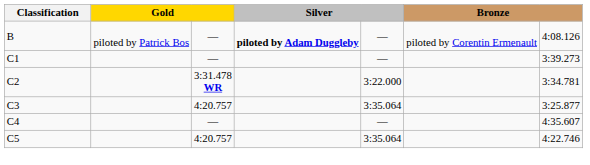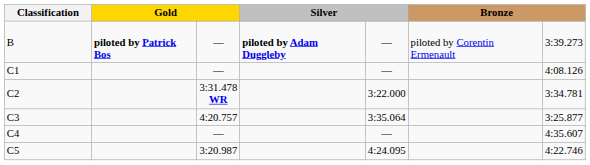 <table class=wikitable style="font-size:100%">
 <tr>
 <th rowspan="1" width="15%">Classification</th>
 <th colspan="2" style="background:gold;">Gold</th>
 <th colspan="2" style="background:silver;">Silver</th>
 <th colspan="2" style="background:#CC9966;">Bronze</th>
 </tr>
 <tr>
 <td>B <br></td>
-<td><br> piloted by <a href='#'>Patrick Bos</a></td>
+<td><strong><br> piloted by <a href='#'>Patrick Bos</a></strong></td>
 <td align="center">—</td>
 <td><strong><br> piloted by <a href='#'>Adam Duggleby</a></strong></td>
 <td align="center">— </td>
 <td><br> piloted by <a href='#'>Corentin Ermenault</a></td>
-<td align="center">4:08.126</td>
+<td align="center">3:39.273</td>
 </tr>
 <tr>
 <td>C1 <br></td>
 <td></td>
 <td align="center">—</td>
 <td></td>
 <td align="center">— </td>
 <td></td>
-<td align="center">3:39.273</td>
+<td align="center">4:08.126</td>
 </tr>
 <tr>
 <td>C2 <br></td>
 <td></td>
 <td align="center">3:31.478<br> <strong><a href='#'>WR</a></strong></td>
 <td></td>
 <td align="center">3:22.000</td>
 <td></td>
 <td align="center">3:34.781</td>
 </tr>
 <tr>
 <td>C3 <br></td>
 <td></td>
 <td align="center">4:20.757</td>
 <td></td>
 <td align="center">3:35.064</td>
 <td></td>
 <td align="center">3:25.877</td>
 </tr>
 <tr>
 <td>C4 <br></td>
 <td></td>
 <td align="center">—</td>
 <td></td>
 <td align="center">— </td>
 <td></td>
 <td align="center">4:35.607</td>
 </tr>
 <tr>
 <td>C5<br></td>
 <td></td>
-<td align="center">4:20.757</td>
+<td align="center">3:20.987</td>
 <td></td>
-<td align="center">3:35.064</td>
+<td align="center">4:24.095</td>
 <td></td>
 <td align="center">4:22.746</td>
 </tr>
 </table>
